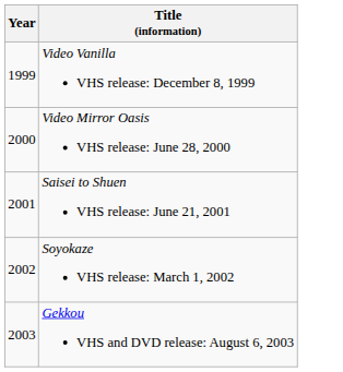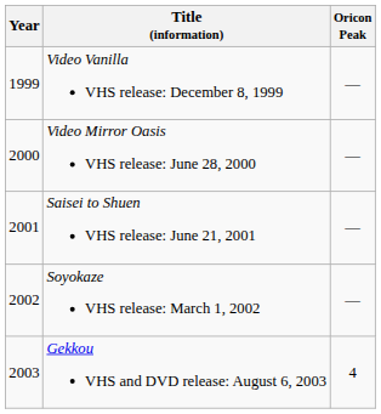 <table class="wikitable">
 <tr>
 <th>Year</th>
 <th>Title<br><small>(information)</small><br></th>
+<th><small>Oricon<br>Peak</small><br></th>
 </tr>
 <tr>
 <td>1999</td>
 <td><em>Video Vanilla</em><br><ul><li>VHS release: December 8, 1999</li></ul></td>
+<td style="text-align:center;">—</td>
 </tr>
 <tr>
 <td>2000</td>
 <td><em>Video Mirror Oasis</em><br><ul><li>VHS release: June 28, 2000</li></ul></td>
+<td style="text-align:center;">—</td>
 </tr>
 <tr>
 <td>2001</td>
 <td><em>Saisei to Shuen</em><br><ul><li>VHS release: June 21, 2001</li></ul></td>
+<td style="text-align:center;">—</td>
 </tr>
 <tr>
 <td>2002</td>
 <td><em>Soyokaze</em><br><ul><li>VHS release: March 1, 2002</li></ul></td>
+<td style="text-align:center;">—</td>
 </tr>
 <tr>
 <td>2003</td>
 <td><em><a href='#'>Gekkou</a></em><br><ul><li>VHS and DVD release: August 6, 2003</li></ul></td>
+<td style="text-align:center;">4</td>
 </tr>
 </table>
